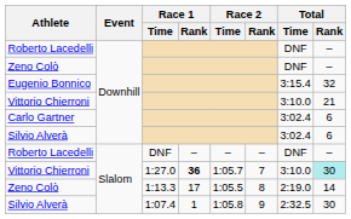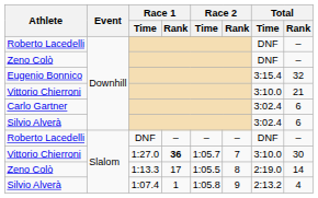 <table class="wikitable" style="font-size:90%">
 <tr>
 <th rowspan="2">Athlete</th>
 <th rowspan="2">Event</th>
 <th colspan="2">Race 1</th>
 <th colspan="2">Race 2</th>
 <th colspan="2">Total</th>
 </tr>
 <tr>
 <th>Time</th>
 <th>Rank</th>
 <th>Time</th>
 <th>Rank</th>
 <th>Time</th>
 <th>Rank</th>
 </tr>
 <tr>
 <td><a href='#'>Roberto Lacedelli</a></td>
 <td rowspan="6">Downhill</td>
 <td colspan="4" bgcolor="wheat"></td>
 <td align="center">DNF</td>
 <td align="center">–</td>
 </tr>
 <tr>
 <td><a href='#'>Zeno Colò</a></td>
 <td colspan="4" bgcolor="wheat"></td>
 <td align="center">DNF</td>
 <td align="center">–</td>
 </tr>
 <tr>
 <td><a href='#'>Eugenio Bonnico</a></td>
 <td colspan="4" bgcolor="wheat"></td>
 <td align="center">3:15.4</td>
 <td align="center">32</td>
 </tr>
 <tr>
 <td><a href='#'>Vittorio Chierroni</a></td>
 <td colspan="4" bgcolor="wheat"></td>
 <td align="center">3:10.0</td>
 <td align="center">21</td>
 </tr>
 <tr>
 <td><a href='#'>Carlo Gartner</a></td>
 <td colspan="4" bgcolor="wheat"></td>
 <td align="center">3:02.4</td>
 <td align="center">6</td>
 </tr>
 <tr>
 <td><a href='#'>Silvio Alverà</a></td>
 <td colspan="4" bgcolor="wheat"></td>
 <td align="center">3:02.4</td>
 <td align="center">6</td>
 </tr>
 <tr>
 <td><a href='#'>Roberto Lacedelli</a></td>
 <td rowspan="4">Slalom</td>
 <td align="center">DNF</td>
 <td align="center">–</td>
 <td align="center">–</td>
 <td align="center">–</td>
 <td align="center">DNF</td>
 <td align="center">–</td>
 </tr>
 <tr>
 <td><a href='#'>Vittorio Chierroni</a></td>
 <td align="center">1:27.0</td>
 <td align="center"><strong>36</strong></td>
 <td align="center">1:05.7</td>
 <td align="center">7</td>
 <td align="center">3:10.0</td>
-<td align="center" style="background: paleturquoise;">30</td>
+<td align="center">30</td>
 </tr>
 <tr>
 <td><a href='#'>Zeno Colò</a></td>
 <td align="center">1:13.3</td>
 <td align="center">17</td>
 <td align="center">1:05.5</td>
 <td align="center">8</td>
 <td align="center">2:19.0</td>
 <td align="center">14</td>
 </tr>
 <tr>
 <td><a href='#'>Silvio Alverà</a></td>
 <td align="center">1:07.4</td>
 <td align="center">1</td>
 <td align="center">1:05.8</td>
 <td align="center">9</td>
-<td align="center">2:32.5</td>
-<td align="center">30</td>
+<td align="center">2:13.2</td>
+<td align="center">4</td>
 </tr>
 </table>
